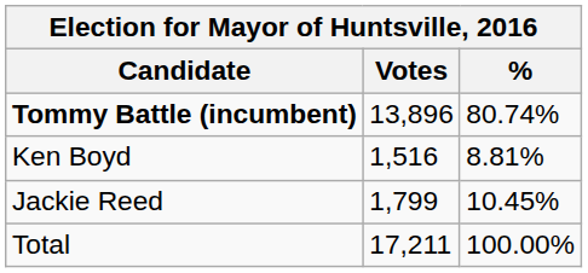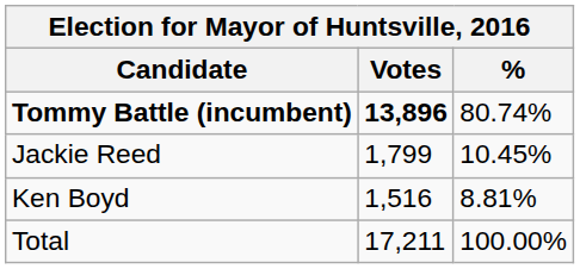 <table class="wikitable">
 <tr>
 <th colspan="3">Election for Mayor of Huntsville, 2016</th>
 </tr>
 <tr>
 <th>Candidate</th>
 <th>Votes</th>
 <th>%</th>
 </tr>
 <tr>
 <td><strong>Tommy Battle (incumbent)</strong></td>
-<td>13,896</td>
+<td><strong>13,896</strong></td>
 <td>80.74%</td>
+</tr>
+<tr>
+<td>Jackie Reed</td>
+<td>1,799</td>
+<td>10.45%</td>
 </tr>
 <tr>
 <td>Ken Boyd</td>
 <td>1,516</td>
 <td>8.81%</td>
 </tr>
 <tr>
-<td>Jackie Reed</td>
-<td>1,799</td>
-<td>10.45%</td>
-</tr>
-<tr>
 <td>Total</td>
 <td>17,211</td>
 <td>100.00%</td>
 </tr>
 </table>
